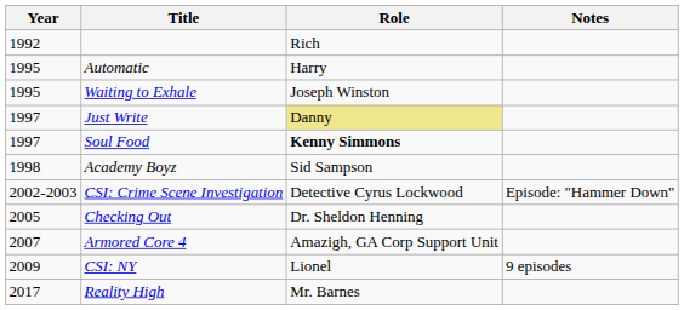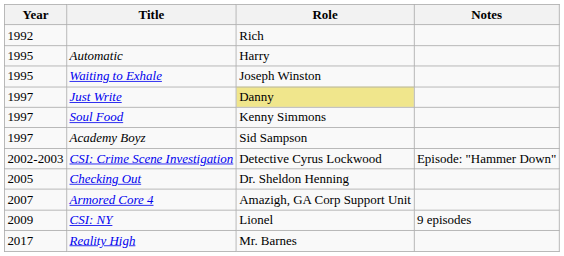 <table class="wikitable">
 <tr>
 <th>Year</th>
 <th>Title</th>
 <th>Role</th>
 <th>Notes</th>
 </tr>
 <tr>
 <td>1992</td>
 <td><em></em></td>
 <td>Rich</td>
 <td></td>
 </tr>
 <tr>
 <td>1995</td>
 <td><em>Automatic</em></td>
 <td>Harry</td>
 <td></td>
 </tr>
 <tr>
 <td>1995</td>
 <td><em><a href='#'>Waiting to Exhale</a></em></td>
 <td>Joseph Winston</td>
 <td></td>
 </tr>
 <tr>
 <td>1997</td>
 <td><em><a href='#'>Just Write</a></em></td>
 <td style="background: khaki;">Danny</td>
 <td></td>
 </tr>
 <tr>
 <td>1997</td>
 <td><em><a href='#'>Soul Food</a></em></td>
-<td><strong>Kenny Simmons</strong></td>
+<td>Kenny Simmons</td>
 <td></td>
 </tr>
 <tr>
-<td>1998</td>
+<td>1997</td>
 <td><em>Academy Boyz</em></td>
 <td>Sid Sampson</td>
 <td></td>
 </tr>
 <tr>
 <td>2002-2003</td>
 <td><em><a href='#'>CSI: Crime Scene Investigation</a></em></td>
 <td>Detective Cyrus Lockwood</td>
 <td>Episode: "Hammer Down"</td>
 </tr>
 <tr>
 <td>2005</td>
 <td><em><a href='#'>Checking Out</a></em></td>
 <td>Dr. Sheldon Henning</td>
 <td></td>
 </tr>
 <tr>
 <td>2007</td>
 <td><em><a href='#'>Armored Core 4</a></em></td>
 <td>Amazigh, GA Corp Support Unit</td>
 <td></td>
 </tr>
 <tr>
 <td>2009</td>
 <td><em><a href='#'>CSI: NY</a></em></td>
 <td>Lionel</td>
 <td>9 episodes</td>
 </tr>
 <tr>
 <td>2017</td>
 <td><em><a href='#'>Reality High</a></em></td>
 <td>Mr. Barnes</td>
 <td></td>
 </tr>
 </table>
